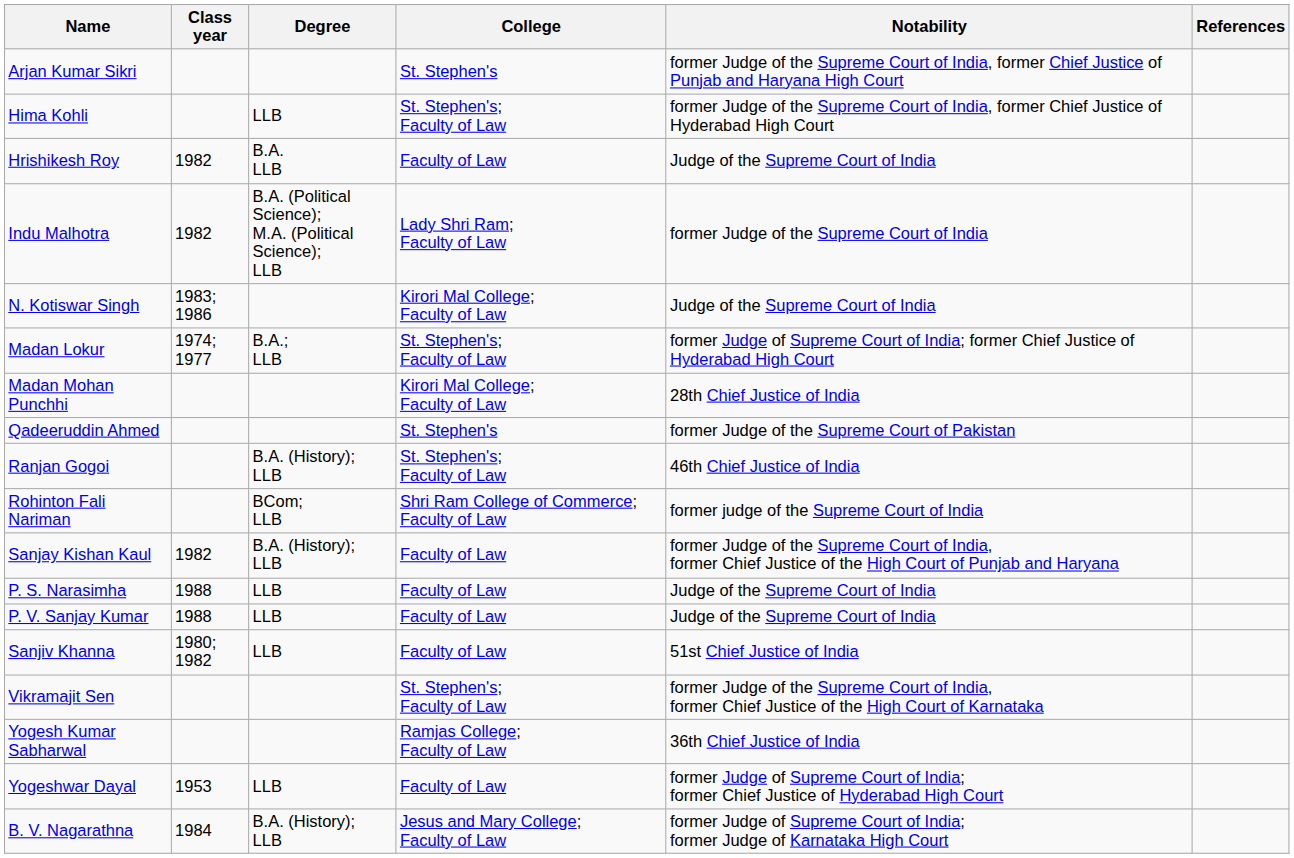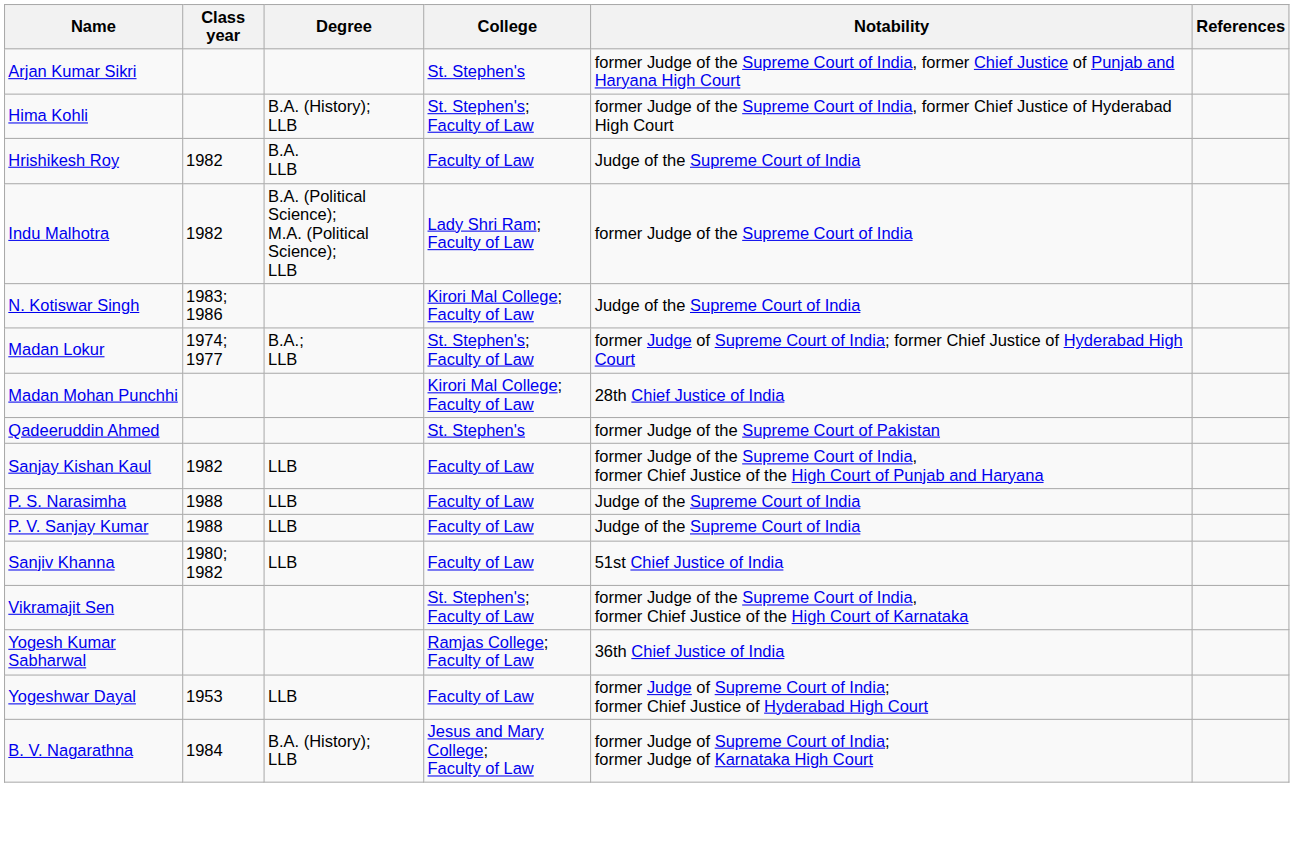 <table class="wikitable">
 <tr>
 <th>Name</th>
 <th>Class<br>year</th>
 <th>Degree</th>
 <th>College</th>
 <th>Notability</th>
 <th>References</th>
 </tr>
 <tr>
 <td><a href='#'>Arjan Kumar Sikri</a></td>
 <td></td>
 <td></td>
 <td><a href='#'>St. Stephen's</a></td>
 <td>former Judge of the <a href='#'>Supreme Court of India</a>, former <a href='#'>Chief Justice</a> of <a href='#'>Punjab and Haryana High Court</a></td>
 <td></td>
 </tr>
 <tr>
 <td><a href='#'>Hima Kohli</a></td>
 <td></td>
-<td>LLB</td>
+<td>B.A. (History);<br>LLB</td>
 <td><a href='#'>St. Stephen's</a>;<br><a href='#'>Faculty of Law</a></td>
 <td>former Judge of the <a href='#'>Supreme Court of India</a>, former Chief Justice of Hyderabad High Court</td>
 <td></td>
 </tr>
 <tr>
 <td><a href='#'>Hrishikesh Roy</a></td>
 <td>1982</td>
 <td>B.A.<br>LLB</td>
 <td><a href='#'>Faculty of Law</a></td>
 <td>Judge of the <a href='#'>Supreme Court of India</a></td>
 <td></td>
 </tr>
 <tr>
 <td><a href='#'>Indu Malhotra</a></td>
 <td>1982</td>
 <td>B.A. (Political<br>Science);<br>M.A. (Political Science);<br>LLB</td>
 <td><a href='#'>Lady Shri Ram</a>;<br><a href='#'>Faculty of Law</a></td>
 <td>former Judge of the <a href='#'>Supreme Court of India</a></td>
 <td></td>
 </tr>
 <tr>
 <td><a href='#'>N. Kotiswar Singh</a></td>
 <td>1983;<br>1986</td>
 <td></td>
 <td><a href='#'>Kirori Mal College</a>;<br><a href='#'>Faculty of Law</a></td>
 <td>Judge of the <a href='#'>Supreme Court of India</a></td>
 <td></td>
 </tr>
 <tr>
 <td><a href='#'>Madan Lokur</a></td>
 <td>1974; 1977</td>
 <td>B.A.;<br>LLB</td>
 <td><a href='#'>St. Stephen's</a>;<br><a href='#'>Faculty of Law</a></td>
 <td>former <a href='#'>Judge</a> of <a href='#'>Supreme Court of India</a>; former Chief Justice of <a href='#'>Hyderabad High Court</a></td>
 <td></td>
 </tr>
 <tr>
 <td><a href='#'>Madan Mohan Punchhi</a></td>
 <td></td>
 <td></td>
 <td><a href='#'>Kirori Mal College</a>;<br><a href='#'>Faculty of Law</a></td>
 <td>28th <a href='#'>Chief Justice of India</a></td>
 <td></td>
 </tr>
 <tr>
 <td><a href='#'>Qadeeruddin Ahmed</a></td>
 <td></td>
 <td></td>
 <td><a href='#'>St. Stephen's</a></td>
 <td>former Judge of the <a href='#'>Supreme Court of Pakistan</a></td>
 <td></td>
 </tr>
 <tr>
-<td><a href='#'>Ranjan Gogoi</a></td>
-<td></td>
-<td>B.A. (History);<br>LLB</td>
-<td><a href='#'>St. Stephen's</a>;<br><a href='#'>Faculty of Law</a></td>
-<td>46th <a href='#'>Chief Justice of India</a></td>
-<td></td>
-</tr>
-<tr>
-<td><a href='#'>Rohinton Fali Nariman</a></td>
-<td></td>
-<td>BCom;<br>LLB</td>
-<td><a href='#'>Shri Ram College of Commerce</a>; <a href='#'>Faculty of Law</a></td>
-<td>former judge of the <a href='#'>Supreme Court of India</a></td>
-<td></td>
-</tr>
-<tr>
 <td><a href='#'>Sanjay Kishan Kaul</a></td>
 <td>1982</td>
-<td>B.A. (History);<br>LLB</td>
+<td>LLB</td>
 <td><a href='#'>Faculty of Law</a></td>
 <td>former Judge of the <a href='#'>Supreme Court of India</a>,<br>former Chief Justice of the <a href='#'>High Court of Punjab and Haryana</a></td>
 <td></td>
 </tr>
 <tr>
 <td><a href='#'>P. S. Narasimha</a></td>
 <td>1988</td>
 <td>LLB</td>
 <td><a href='#'>Faculty of Law</a></td>
 <td>Judge of the <a href='#'>Supreme Court of India</a></td>
 <td></td>
 </tr>
 <tr>
 <td><a href='#'>P. V. Sanjay Kumar</a></td>
 <td>1988</td>
 <td>LLB</td>
 <td><a href='#'>Faculty of Law</a></td>
 <td>Judge of the <a href='#'>Supreme Court of India</a></td>
 <td></td>
 </tr>
 <tr>
 <td><a href='#'>Sanjiv Khanna</a></td>
 <td>1980;<br>1982</td>
 <td>LLB</td>
 <td><a href='#'>Faculty of Law</a></td>
 <td>51st <a href='#'>Chief Justice of India</a></td>
 <td></td>
 </tr>
 <tr>
 <td><a href='#'>Vikramajit Sen</a></td>
 <td></td>
 <td></td>
 <td><a href='#'>St. Stephen's</a>;<br><a href='#'>Faculty of Law</a></td>
 <td>former Judge of the <a href='#'>Supreme Court of India</a>,<br>former Chief Justice of the <a href='#'>High Court of Karnataka</a></td>
 <td></td>
 </tr>
 <tr>
 <td><a href='#'>Yogesh Kumar Sabharwal</a></td>
 <td></td>
 <td></td>
 <td><a href='#'>Ramjas College</a>;<br><a href='#'>Faculty of Law</a></td>
 <td>36th <a href='#'>Chief Justice of India</a></td>
 <td></td>
 </tr>
 <tr>
 <td><a href='#'>Yogeshwar Dayal</a></td>
 <td>1953</td>
 <td>LLB</td>
 <td><a href='#'>Faculty of Law</a></td>
 <td>former <a href='#'>Judge</a> of <a href='#'>Supreme Court of India</a>;<br>former Chief Justice of <a href='#'>Hyderabad High Court</a></td>
 <td></td>
 </tr>
 <tr>
 <td><a href='#'>B. V. Nagarathna</a></td>
 <td>1984</td>
 <td>B.A. (History);<br>LLB</td>
 <td><a href='#'>Jesus and Mary College</a>;<br><a href='#'>Faculty of Law</a></td>
 <td>former Judge of <a href='#'>Supreme Court of India</a>;<br>former Judge of <a href='#'>Karnataka High Court</a></td>
 <td></td>
 </tr>
 </table>
